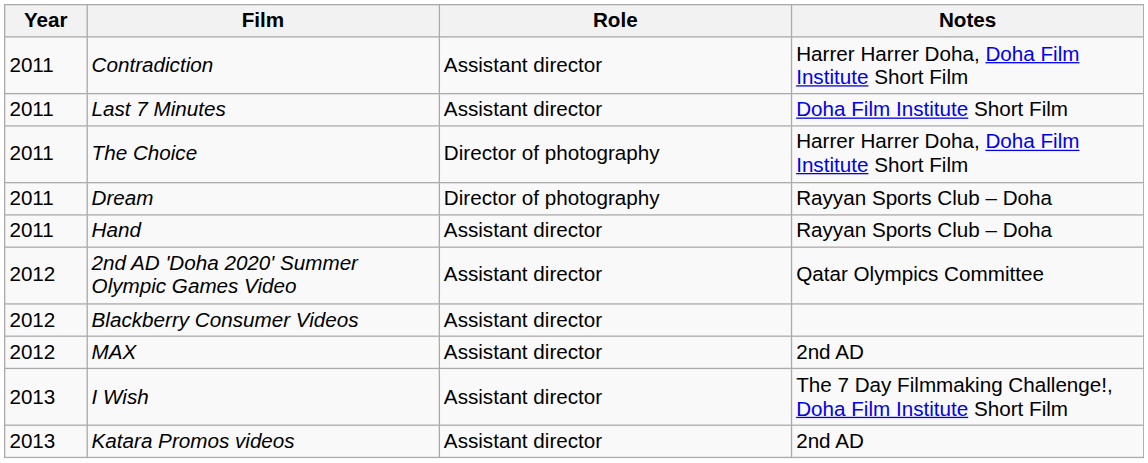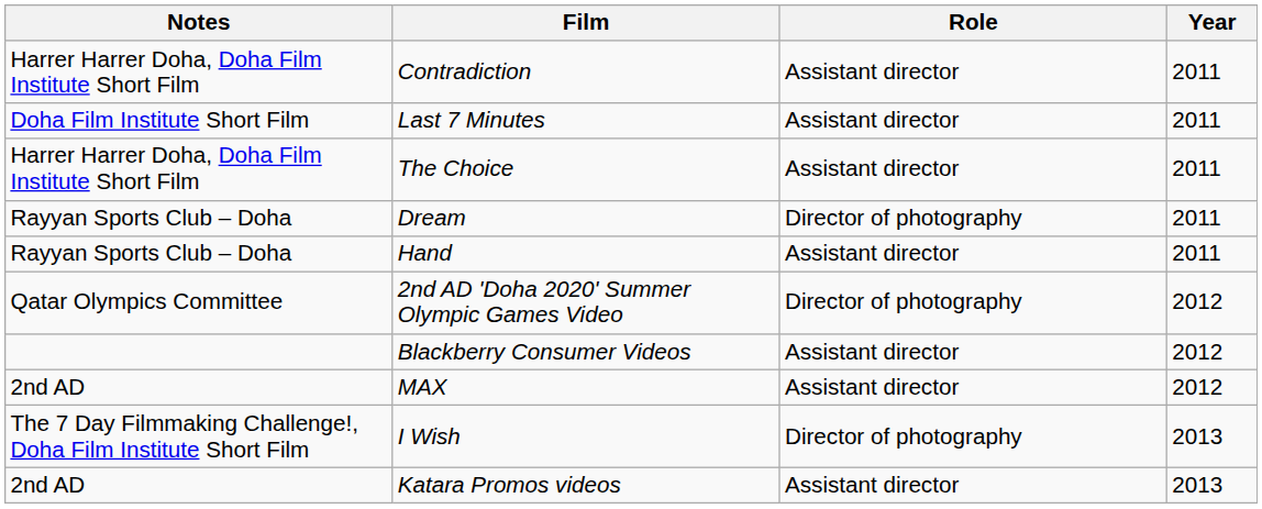 <table class="wikitable" style="width:100%;">
 <tr>
-<th width=7%>Year</th>
+<th style="width:30%;">Notes</th>
 <th style="width:30%;">Film</th>
 <th style="width:30%;">Role</th>
-<th style="width:30%;">Notes</th>
+<th width=7%>Year</th>
 </tr>
 <tr>
-<td>2011</td>
+<td>Harrer Harrer Doha, <a href='#'>Doha Film Institute</a> Short Film</td>
 <td><em>Contradiction</em></td>
 <td>Assistant director</td>
-<td>Harrer Harrer Doha, <a href='#'>Doha Film Institute</a> Short Film</td>
+<td>2011</td>
 </tr>
 <tr>
-<td>2011</td>
+<td><a href='#'>Doha Film Institute</a> Short Film</td>
 <td><em>Last 7 Minutes</em></td>
 <td>Assistant director</td>
-<td><a href='#'>Doha Film Institute</a> Short Film</td>
+<td>2011</td>
 </tr>
 <tr>
+<td>Harrer Harrer Doha, <a href='#'>Doha Film Institute</a> Short Film</td>
+<td><em>The Choice</em></td>
+<td>Assistant director</td>
 <td>2011</td>
-<td><em>The Choice</em></td>
-<td>Director of photography</td>
-<td>Harrer Harrer Doha, <a href='#'>Doha Film Institute</a> Short Film</td>
 </tr>
 <tr>
-<td>2011</td>
+<td>Rayyan Sports Club – Doha</td>
 <td><em>Dream</em></td>
 <td>Director of photography</td>
-<td>Rayyan Sports Club – Doha</td>
+<td>2011</td>
 </tr>
 <tr>
-<td>2011</td>
+<td>Rayyan Sports Club – Doha</td>
 <td><em>Hand</em></td>
 <td>Assistant director</td>
-<td>Rayyan Sports Club – Doha</td>
+<td>2011</td>
 </tr>
 <tr>
+<td>Qatar Olympics Committee</td>
+<td><em>2nd AD 'Doha 2020' Summer Olympic Games Video</em></td>
+<td>Director of photography</td>
 <td>2012</td>
-<td><em>2nd AD 'Doha 2020' Summer Olympic Games Video</em></td>
-<td>Assistant director</td>
-<td>Qatar Olympics Committee</td>
 </tr>
 <tr>
-<td>2012</td>
+<td></td>
 <td><em>Blackberry Consumer Videos</em></td>
 <td>Assistant director</td>
-<td></td>
+<td>2012</td>
 </tr>
 <tr>
-<td>2012</td>
+<td>2nd AD</td>
 <td><em>MAX</em></td>
 <td>Assistant director</td>
-<td>2nd AD</td>
+<td>2012</td>
 </tr>
 <tr>
+<td>The 7 Day Filmmaking Challenge!, <a href='#'>Doha Film Institute</a> Short Film</td>
+<td><em>I Wish</em></td>
+<td>Director of photography</td>
 <td>2013</td>
-<td><em>I Wish</em></td>
-<td>Assistant director</td>
-<td>The 7 Day Filmmaking Challenge!, <a href='#'>Doha Film Institute</a> Short Film</td>
 </tr>
 <tr>
-<td>2013</td>
+<td>2nd AD</td>
 <td><em>Katara Promos videos</em></td>
 <td>Assistant director</td>
-<td>2nd AD</td>
+<td>2013</td>
 </tr>
 </table>
